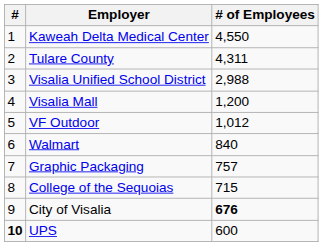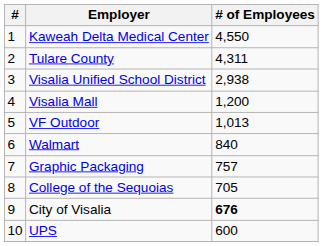 <table class="wikitable">
 <tr>
 <th>#</th>
 <th>Employer</th>
 <th># of Employees</th>
 </tr>
 <tr>
 <td>1</td>
 <td><a href='#'>Kaweah Delta Medical Center</a></td>
 <td>4,550</td>
 </tr>
 <tr>
 <td>2</td>
 <td><a href='#'>Tulare County</a></td>
 <td>4,311</td>
 </tr>
 <tr>
 <td>3</td>
 <td><a href='#'>Visalia Unified School District</a></td>
-<td>2,988</td>
+<td>2,938</td>
 </tr>
 <tr>
 <td>4</td>
 <td><a href='#'>Visalia Mall</a></td>
 <td>1,200</td>
 </tr>
 <tr>
 <td>5</td>
 <td><a href='#'>VF Outdoor</a></td>
-<td>1,012</td>
+<td>1,013</td>
 </tr>
 <tr>
 <td>6</td>
 <td><a href='#'>Walmart</a></td>
 <td>840</td>
 </tr>
 <tr>
 <td>7</td>
 <td><a href='#'>Graphic Packaging</a></td>
 <td>757</td>
 </tr>
 <tr>
 <td>8</td>
 <td><a href='#'>College of the Sequoias</a></td>
-<td>715</td>
+<td>705</td>
 </tr>
 <tr>
 <td>9</td>
 <td>City of Visalia</td>
 <td><strong>676</strong></td>
 </tr>
 <tr>
-<td><strong>10</strong></td>
+<td>10</td>
 <td><a href='#'>UPS</a></td>
 <td>600</td>
 </tr>
 </table>
